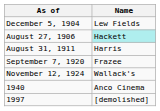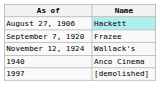 <table class="wikitable floatright" style="width:220px; font-size:85%">
 <tr>
 <th>As of</th>
 <th>Name</th>
 </tr>
 <tr>
-<td>December 5, 1904</td>
-<td>Lew Fields</td>
-</tr>
-<tr>
 <td>August 27, 1906</td>
 <td style="background: paleturquoise;">Hackett</td>
-</tr>
-<tr>
-<td>August 31, 1911</td>
-<td>Harris</td>
 </tr>
 <tr>
 <td>September 7, 1920</td>
 <td>Frazee</td>
 </tr>
 <tr>
 <td>November 12, 1924</td>
 <td>Wallack's</td>
 </tr>
 <tr>
 <td>1940</td>
 <td>Anco Cinema</td>
 </tr>
 <tr>
 <td>1997</td>
 <td>[demolished]</td>
 </tr>
 </table>
